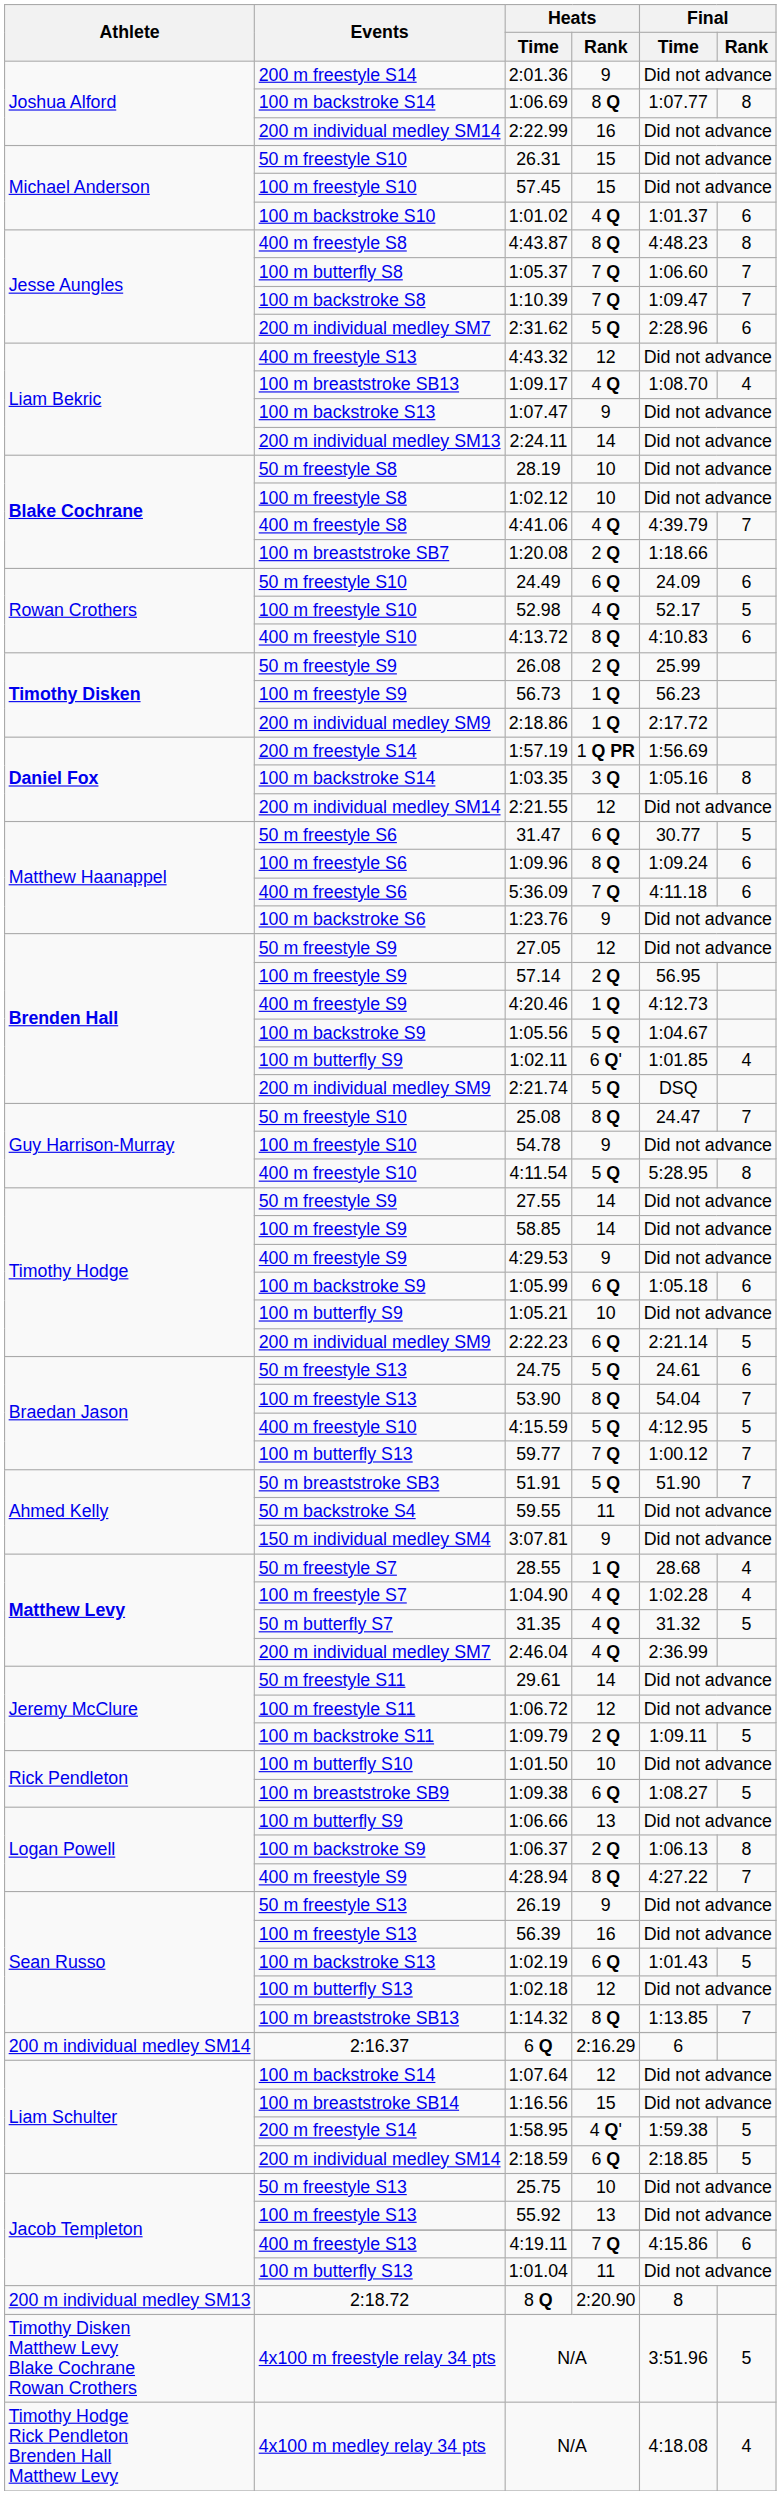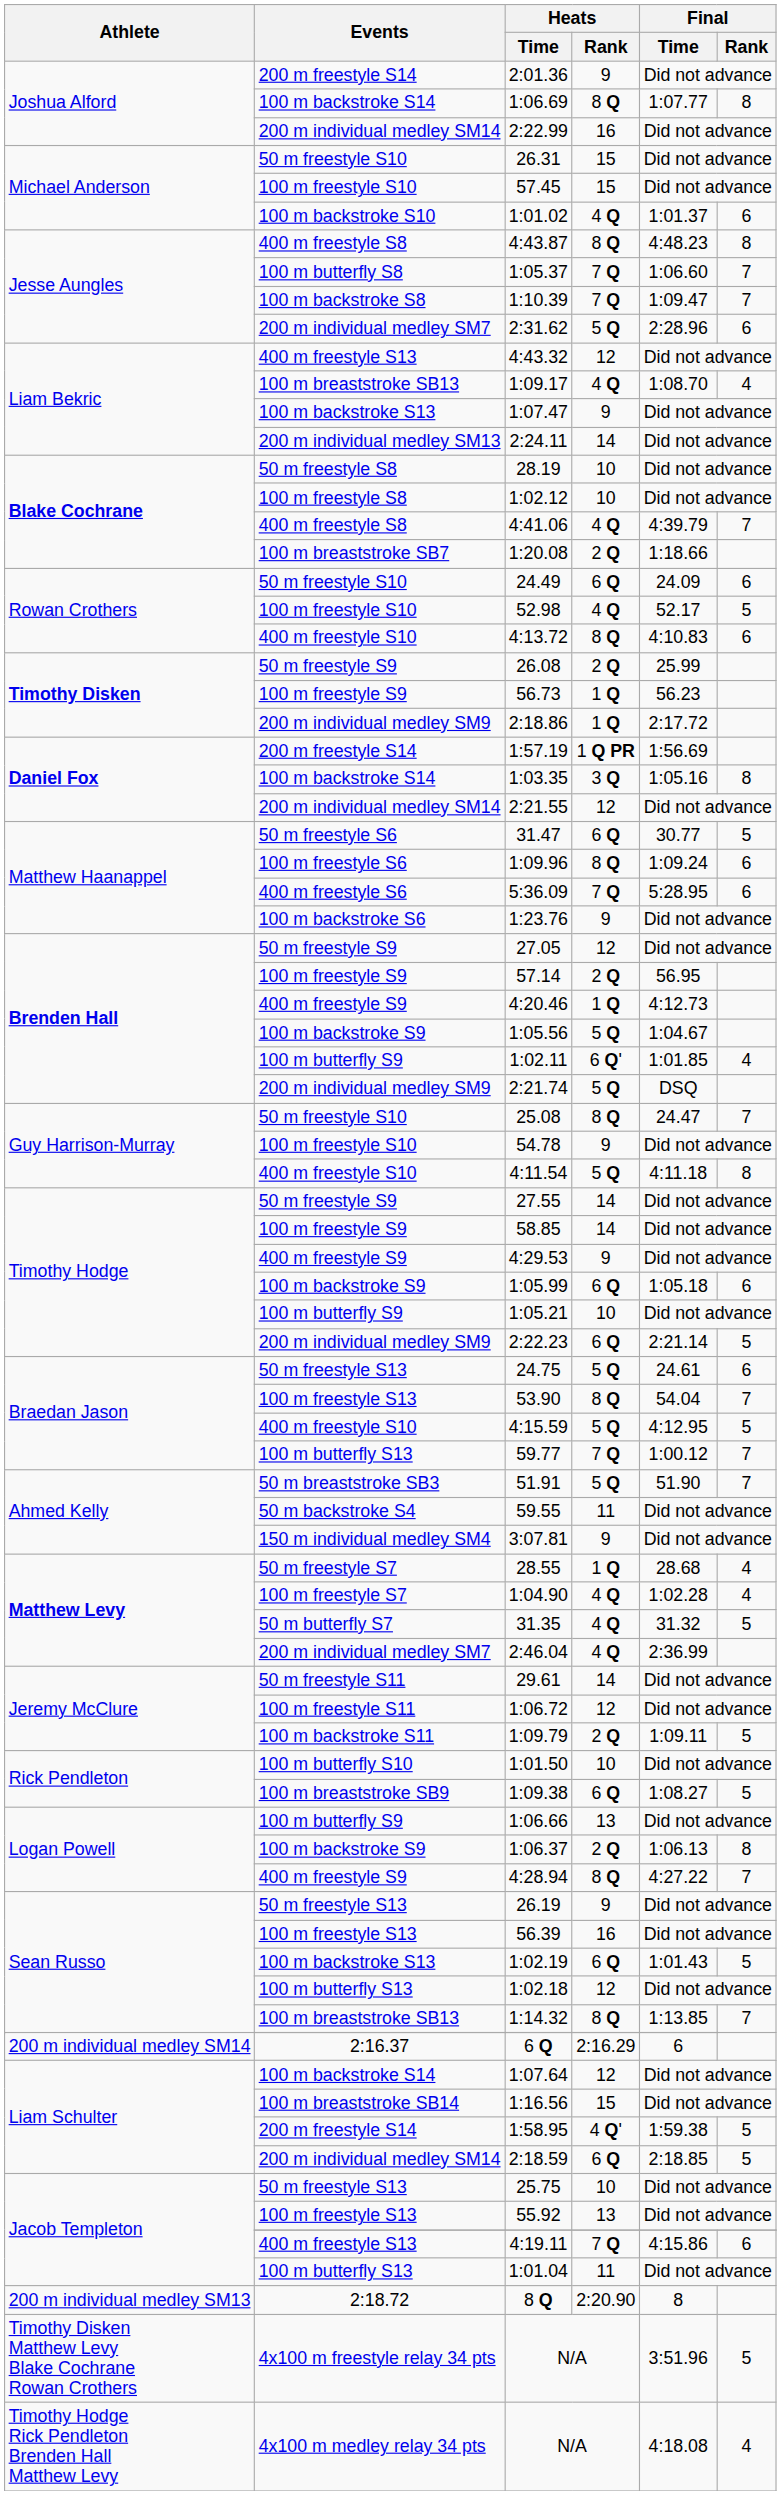 <table class=wikitable>
 <tr>
 <th rowspan="2">Athlete</th>
 <th rowspan="2">Events</th>
 <th colspan="2">Heats</th>
 <th colspan="2">Final</th>
 </tr>
 <tr>
 <th>Time</th>
 <th>Rank</th>
 <th>Time</th>
 <th>Rank</th>
 </tr>
 <tr>
 <td rowspan="3"><a href='#'>Joshua Alford</a></td>
 <td><a href='#'>200 m freestyle S14</a></td>
 <td align="center">2:01.36</td>
 <td align="center">9</td>
 <td align="center" colspan=2>Did not advance</td>
 </tr>
 <tr>
 <td><a href='#'>100 m backstroke S14</a></td>
 <td align="center">1:06.69</td>
 <td align="center">8 <strong>Q</strong></td>
 <td align="center">1:07.77</td>
 <td align="center">8</td>
 </tr>
 <tr>
 <td><a href='#'>200 m individual medley SM14</a></td>
 <td align="center">2:22.99</td>
 <td align="center">16</td>
 <td align="center" colspan=2>Did not advance</td>
 </tr>
 <tr>
 <td rowspan="3"><a href='#'>Michael Anderson</a></td>
 <td><a href='#'>50 m freestyle S10</a></td>
 <td align="center">26.31</td>
 <td align="center">15</td>
 <td align="center" colspan=2>Did not advance</td>
 </tr>
 <tr>
 <td><a href='#'>100 m freestyle S10</a></td>
 <td align="center">57.45</td>
 <td align="center">15</td>
 <td align="center" colspan=2>Did not advance</td>
 </tr>
 <tr>
 <td><a href='#'>100 m backstroke S10</a></td>
 <td align="center">1:01.02</td>
 <td align="center">4 <strong>Q</strong></td>
 <td align="center">1:01.37</td>
 <td align="center">6</td>
 </tr>
 <tr>
 <td rowspan="4"><a href='#'>Jesse Aungles</a></td>
 <td><a href='#'>400 m freestyle S8</a></td>
 <td align="center">4:43.87</td>
 <td align="center">8 <strong>Q</strong></td>
 <td align="center">4:48.23</td>
 <td align="center">8</td>
 </tr>
 <tr>
 <td><a href='#'>100 m butterfly S8</a></td>
 <td align="center">1:05.37</td>
 <td align="center">7 <strong>Q</strong></td>
 <td align="center">1:06.60</td>
 <td align="center">7</td>
 </tr>
 <tr>
 <td><a href='#'>100 m backstroke S8</a></td>
 <td align="center">1:10.39</td>
 <td align="center">7 <strong>Q</strong></td>
 <td align="center">1:09.47</td>
 <td align="center">7</td>
 </tr>
 <tr>
 <td><a href='#'>200 m individual medley SM7</a></td>
 <td align="center">2:31.62</td>
 <td align="center">5 <strong>Q</strong></td>
 <td align="center">2:28.96</td>
 <td align="center">6</td>
 </tr>
 <tr>
 <td rowspan="4"><a href='#'>Liam Bekric</a></td>
 <td><a href='#'>400 m freestyle S13</a></td>
 <td align="center">4:43.32</td>
 <td align="center">12</td>
 <td align="center" colspan=2>Did not advance</td>
 </tr>
 <tr>
 <td><a href='#'>100 m breaststroke SB13</a></td>
 <td align="center">1:09.17</td>
 <td align="center">4 <strong>Q</strong></td>
 <td align="center">1:08.70</td>
 <td align="center">4</td>
 </tr>
 <tr>
 <td><a href='#'>100 m backstroke S13</a></td>
 <td align="center">1:07.47</td>
 <td align="center">9</td>
 <td align="center" colspan=2>Did not advance</td>
 </tr>
 <tr>
 <td><a href='#'>200 m individual medley SM13</a></td>
 <td align="center">2:24.11</td>
 <td align="center">14</td>
 <td align="center" colspan=2>Did not advance</td>
 </tr>
 <tr>
 <td rowspan="4"><strong><a href='#'>Blake Cochrane</a></strong></td>
 <td><a href='#'>50 m freestyle S8</a></td>
 <td align="center">28.19</td>
 <td align="center">10</td>
 <td align="center" colspan=2>Did not advance</td>
 </tr>
 <tr>
 <td><a href='#'>100 m freestyle S8</a></td>
 <td align="center">1:02.12</td>
 <td align="center">10</td>
 <td align="center" colspan=2>Did not advance</td>
 </tr>
 <tr>
 <td><a href='#'>400 m freestyle S8</a></td>
 <td align="center">4:41.06</td>
 <td align="center">4 <strong>Q</strong></td>
 <td align="center">4:39.79</td>
 <td align="center">7</td>
 </tr>
 <tr>
 <td><a href='#'>100 m breaststroke SB7</a></td>
 <td align="center">1:20.08</td>
 <td align="center">2 <strong>Q</strong></td>
 <td align="center">1:18.66</td>
 <td align="center"></td>
 </tr>
 <tr>
 <td rowspan="3"><a href='#'>Rowan Crothers</a></td>
 <td><a href='#'>50 m freestyle S10</a></td>
 <td align="center">24.49</td>
 <td align="center">6 <strong>Q</strong></td>
 <td align="center">24.09</td>
 <td align="center">6</td>
 </tr>
 <tr>
 <td><a href='#'>100 m freestyle S10</a></td>
 <td align="center">52.98</td>
 <td align="center">4 <strong>Q</strong></td>
 <td align="center">52.17</td>
 <td align="center">5</td>
 </tr>
 <tr>
 <td><a href='#'>400 m freestyle S10</a></td>
 <td align="center">4:13.72</td>
 <td align="center">8 <strong>Q</strong></td>
 <td align="center">4:10.83</td>
 <td align="center">6</td>
 </tr>
 <tr>
 <td rowspan="3"><strong><a href='#'>Timothy Disken</a></strong></td>
 <td><a href='#'>50 m freestyle S9</a></td>
 <td align="center">26.08</td>
 <td align="center">2 <strong>Q</strong></td>
 <td align="center">25.99</td>
 <td align="center"></td>
 </tr>
 <tr>
 <td><a href='#'>100 m freestyle S9</a></td>
 <td align="center">56.73</td>
 <td align="center">1 <strong>Q</strong></td>
 <td align="center">56.23</td>
 <td align="center"></td>
 </tr>
 <tr>
 <td><a href='#'>200 m individual medley SM9</a></td>
 <td align="center">2:18.86</td>
 <td align="center">1 <strong>Q</strong></td>
 <td align="center">2:17.72</td>
 <td align="center"></td>
 </tr>
 <tr>
 <td rowspan="3"><a href='#'><strong>Daniel Fox</strong></a></td>
 <td><a href='#'>200 m freestyle S14</a></td>
 <td align="center">1:57.19</td>
 <td align="center">1 <strong>Q</strong> <strong>PR</strong></td>
 <td align="center">1:56.69</td>
 <td align="center"></td>
 </tr>
 <tr>
 <td><a href='#'>100 m backstroke S14</a></td>
 <td align="center">1:03.35</td>
 <td align="center">3 <strong>Q</strong></td>
 <td align="center">1:05.16</td>
 <td align="center">8</td>
 </tr>
 <tr>
 <td><a href='#'>200 m individual medley SM14</a></td>
 <td align="center">2:21.55</td>
 <td align="center">12</td>
 <td align="center" colspan=2>Did not advance</td>
 </tr>
 <tr>
 <td rowspan="4"><a href='#'>Matthew Haanappel</a></td>
 <td><a href='#'>50 m freestyle S6</a></td>
 <td align="center">31.47</td>
 <td align="center">6 <strong>Q</strong></td>
 <td align="center">30.77</td>
 <td align="center">5</td>
 </tr>
 <tr>
 <td><a href='#'>100 m freestyle S6</a></td>
 <td align="center">1:09.96</td>
 <td align="center">8 <strong>Q</strong></td>
 <td align="center">1:09.24</td>
 <td align="center">6</td>
 </tr>
 <tr>
 <td><a href='#'>400 m freestyle S6</a></td>
 <td align="center">5:36.09</td>
 <td align="center">7 <strong>Q</strong></td>
-<td align="center">4:11.18</td>
+<td align="center">5:28.95</td>
 <td align="center">6</td>
 </tr>
 <tr>
 <td><a href='#'>100 m backstroke S6</a></td>
 <td align="center">1:23.76</td>
 <td align="center">9</td>
 <td align="center" colspan=2>Did not advance</td>
 </tr>
 <tr>
 <td rowspan="6"><strong><a href='#'>Brenden Hall</a></strong></td>
 <td><a href='#'>50 m freestyle S9</a></td>
 <td align="center">27.05</td>
 <td align="center">12</td>
 <td align="center" colspan=2>Did not advance</td>
 </tr>
 <tr>
 <td><a href='#'>100 m freestyle S9</a></td>
 <td align="center">57.14</td>
 <td align="center">2 <strong>Q</strong></td>
 <td align="center">56.95</td>
 <td align="center"></td>
 </tr>
 <tr>
 <td><a href='#'>400 m freestyle S9</a></td>
 <td align="center">4:20.46</td>
 <td align="center">1 <strong>Q</strong></td>
 <td align="center">4:12.73</td>
 <td align="center"></td>
 </tr>
 <tr>
 <td><a href='#'>100 m backstroke S9</a></td>
 <td align="center">1:05.56</td>
 <td align="center">5 <strong>Q</strong></td>
 <td align="center">1:04.67</td>
 <td align="center"></td>
 </tr>
 <tr>
 <td><a href='#'>100 m butterfly S9</a></td>
 <td align="center">1:02.11</td>
 <td align="center">6 <strong>Q</strong>'</td>
 <td align="center">1:01.85</td>
 <td align="center">4</td>
 </tr>
 <tr>
 <td><a href='#'>200 m individual medley SM9</a></td>
 <td align="center">2:21.74</td>
 <td align="center">5 <strong>Q</strong></td>
 <td align="center">DSQ</td>
 <td align="center"></td>
 </tr>
 <tr>
 <td rowspan="3"><a href='#'>Guy Harrison-Murray</a></td>
 <td><a href='#'>50 m freestyle S10</a></td>
 <td align="center">25.08</td>
 <td align="center">8 <strong>Q</strong></td>
 <td align="center">24.47</td>
 <td align="center">7</td>
 </tr>
 <tr>
 <td><a href='#'>100 m freestyle S10</a></td>
 <td align="center">54.78</td>
 <td align="center">9</td>
 <td align="center" colspan=2>Did not advance</td>
 </tr>
 <tr>
 <td><a href='#'>400 m freestyle S10</a></td>
 <td align="center">4:11.54</td>
 <td align="center">5 <strong>Q</strong></td>
-<td align="center">5:28.95</td>
+<td align="center">4:11.18</td>
 <td align="center">8</td>
 </tr>
 <tr>
 <td rowspan="6"><a href='#'>Timothy Hodge</a></td>
 <td><a href='#'>50 m freestyle S9</a></td>
 <td align="center">27.55</td>
 <td align="center">14</td>
 <td align="center" colspan=2>Did not advance</td>
 </tr>
 <tr>
 <td><a href='#'>100 m freestyle S9</a></td>
 <td align="center">58.85</td>
 <td align="center">14</td>
 <td align="center" colspan=2>Did not advance</td>
 </tr>
 <tr>
 <td><a href='#'>400 m freestyle S9</a></td>
 <td align="center">4:29.53</td>
 <td align="center">9</td>
 <td align="center" colspan=2>Did not advance</td>
 </tr>
 <tr>
 <td><a href='#'>100 m backstroke S9</a></td>
 <td align="center">1:05.99</td>
 <td align="center">6 <strong>Q</strong></td>
 <td align="center">1:05.18</td>
 <td align="center">6</td>
 </tr>
 <tr>
 <td><a href='#'>100 m butterfly S9</a></td>
 <td align="center">1:05.21</td>
 <td align="center">10</td>
 <td align="center" colspan=2>Did not advance</td>
 </tr>
 <tr>
 <td><a href='#'>200 m individual medley SM9</a></td>
 <td align="center">2:22.23</td>
 <td align="center">6 <strong>Q</strong></td>
 <td align="center">2:21.14</td>
 <td align="center">5</td>
 </tr>
 <tr>
 <td rowspan="4"><a href='#'>Braedan Jason</a></td>
 <td><a href='#'>50 m freestyle S13</a></td>
 <td align="center">24.75</td>
 <td align="center">5 <strong>Q</strong></td>
 <td align="center">24.61</td>
 <td align="center">6</td>
 </tr>
 <tr>
 <td><a href='#'>100 m freestyle S13</a></td>
 <td align="center">53.90</td>
 <td align="center">8 <strong>Q</strong></td>
 <td align="center">54.04</td>
 <td align="center">7</td>
 </tr>
 <tr>
 <td><a href='#'>400 m freestyle S10</a></td>
 <td align="center">4:15.59</td>
 <td align="center">5 <strong>Q</strong></td>
 <td align="center">4:12.95</td>
 <td align="center">5</td>
 </tr>
 <tr>
 <td><a href='#'>100 m butterfly S13</a></td>
 <td align="center">59.77</td>
 <td align="center">7 <strong>Q</strong></td>
 <td align="center">1:00.12</td>
 <td align="center">7</td>
 </tr>
 <tr>
 <td rowspan="3"><a href='#'>Ahmed Kelly</a></td>
 <td><a href='#'>50 m breaststroke SB3</a></td>
 <td align="center">51.91</td>
 <td align="center">5 <strong>Q</strong></td>
 <td align="center">51.90</td>
 <td align="center">7</td>
 </tr>
 <tr>
 <td><a href='#'>50 m backstroke S4</a></td>
 <td align="center">59.55</td>
 <td align="center">11</td>
 <td align="center" colspan=2>Did not advance</td>
 </tr>
 <tr>
 <td><a href='#'>150 m individual medley SM4</a></td>
 <td align="center">3:07.81</td>
 <td align="center">9</td>
 <td align="center" colspan=2>Did not advance</td>
 </tr>
 <tr>
 <td rowspan="4"><strong><a href='#'>Matthew Levy</a></strong></td>
 <td><a href='#'>50 m freestyle S7</a></td>
 <td align="center">28.55</td>
 <td align="center">1 <strong>Q</strong></td>
 <td align="center">28.68</td>
 <td align="center">4</td>
 </tr>
 <tr>
 <td><a href='#'>100 m freestyle S7</a></td>
 <td align="center">1:04.90</td>
 <td align="center">4 <strong>Q</strong></td>
 <td align="center">1:02.28</td>
 <td align="center">4</td>
 </tr>
 <tr>
 <td><a href='#'>50 m butterfly S7</a></td>
 <td align="center">31.35</td>
 <td align="center">4 <strong>Q</strong></td>
 <td align="center">31.32</td>
 <td align="center">5</td>
 </tr>
 <tr>
 <td><a href='#'>200 m individual medley SM7</a></td>
 <td align="center">2:46.04</td>
 <td align="center">4 <strong>Q</strong></td>
 <td align="center">2:36.99</td>
 <td align="center"></td>
 </tr>
 <tr>
 <td rowspan="3"><a href='#'>Jeremy McClure</a></td>
 <td><a href='#'>50 m freestyle S11</a></td>
 <td align="center">29.61</td>
 <td align="center">14</td>
 <td align="center" colspan=2>Did not advance</td>
 </tr>
 <tr>
 <td><a href='#'>100 m freestyle S11</a></td>
 <td align="center">1:06.72</td>
 <td align="center">12</td>
 <td align="center" colspan=2>Did not advance</td>
 </tr>
 <tr>
 <td><a href='#'>100 m backstroke S11</a></td>
 <td align="center">1:09.79</td>
 <td align="center">2 <strong>Q</strong></td>
 <td align="center">1:09.11</td>
 <td align="center">5</td>
 </tr>
 <tr>
 <td rowspan="2"><a href='#'>Rick Pendleton</a></td>
 <td><a href='#'>100 m butterfly S10</a></td>
 <td align="center">1:01.50</td>
 <td align="center">10</td>
 <td align="center" colspan=2>Did not advance</td>
 </tr>
 <tr>
 <td><a href='#'>100 m breaststroke SB9</a></td>
 <td align="center">1:09.38</td>
 <td align="center">6 <strong>Q</strong></td>
 <td align="center">1:08.27</td>
 <td align="center">5</td>
 </tr>
 <tr>
 <td rowspan="3"><a href='#'>Logan Powell</a></td>
 <td><a href='#'>100 m butterfly S9</a></td>
 <td align="center">1:06.66</td>
 <td align="center">13</td>
 <td align="center" colspan=2>Did not advance</td>
 </tr>
 <tr>
 <td><a href='#'>100 m backstroke S9</a></td>
 <td align="center">1:06.37</td>
 <td align="center">2 <strong>Q</strong></td>
 <td align="center">1:06.13</td>
 <td align="center">8</td>
 </tr>
 <tr>
 <td><a href='#'>400 m freestyle S9</a></td>
 <td align="center">4:28.94</td>
 <td align="center">8 <strong>Q</strong></td>
 <td align="center">4:27.22</td>
 <td align="center">7</td>
 </tr>
 <tr>
 <td rowspan="6"><a href='#'>Sean Russo</a></td>
 <td><a href='#'>50 m freestyle S13</a></td>
 <td align="center">26.19</td>
 <td align="center">9</td>
 <td align="center" colspan=2>Did not advance</td>
 </tr>
 <tr>
 <td><a href='#'>100 m freestyle S13</a></td>
 <td align="center">56.39</td>
 <td align="center">16</td>
 <td align="center" colspan=2>Did not advance</td>
 </tr>
 <tr>
 <td><a href='#'>100 m backstroke S13</a></td>
 <td align="center">1:02.19</td>
 <td align="center">6 <strong>Q</strong></td>
 <td align="center">1:01.43</td>
 <td align="center">5</td>
 </tr>
 <tr>
 <td><a href='#'>100 m butterfly S13</a></td>
 <td align="center">1:02.18</td>
 <td align="center">12</td>
 <td align="center" colspan=2>Did not advance</td>
 </tr>
 <tr>
 <td><a href='#'>100 m breaststroke SB13</a></td>
 <td align="center">1:14.32</td>
 <td align="center">8 <strong>Q</strong></td>
 <td align="center">1:13.85</td>
 <td align="center">7</td>
 </tr>
 <tr>
 </tr>
 <tr>
 <td><a href='#'>200 m individual medley SM14</a></td>
 <td align="center">2:16.37</td>
 <td align="center">6 <strong>Q</strong></td>
 <td align="center">2:16.29</td>
 <td align="center">6</td>
 </tr>
 <tr>
 <td rowspan="4"><a href='#'>Liam Schulter</a></td>
 <td><a href='#'>100 m backstroke S14</a></td>
 <td align="center">1:07.64</td>
 <td align="center">12</td>
 <td align="center" colspan=2>Did not advance</td>
 </tr>
 <tr>
 <td><a href='#'>100 m breaststroke SB14</a></td>
 <td align="center">1:16.56</td>
 <td align="center">15</td>
 <td align="center" colspan=2>Did not advance</td>
 </tr>
 <tr>
 <td><a href='#'>200 m freestyle S14</a></td>
 <td align="center">1:58.95</td>
 <td align="center">4 <strong>Q</strong>'</td>
 <td align="center">1:59.38</td>
 <td align="center">5</td>
 </tr>
 <tr>
 <td><a href='#'>200 m individual medley SM14</a></td>
 <td align="center">2:18.59</td>
 <td align="center">6 <strong>Q</strong></td>
 <td align="center">2:18.85</td>
 <td align="center">5</td>
 </tr>
 <tr>
 <td rowspan="5"><a href='#'>Jacob Templeton</a></td>
 <td><a href='#'>50 m freestyle S13</a></td>
 <td align="center">25.75</td>
 <td align="center">10</td>
 <td align="center" colspan=2>Did not advance</td>
 </tr>
 <tr>
 <td><a href='#'>100 m freestyle S13</a></td>
 <td align="center">55.92</td>
 <td align="center">13</td>
 <td align="center" colspan=2>Did not advance</td>
 </tr>
 <tr>
 </tr>
 <tr>
 <td><a href='#'>400 m freestyle S13</a></td>
 <td align="center">4:19.11</td>
 <td align="center">7 <strong>Q</strong></td>
 <td align="center">4:15.86</td>
 <td align="center">6</td>
 </tr>
 <tr>
 <td><a href='#'>100 m butterfly S13</a></td>
 <td align="center">1:01.04</td>
 <td align="center">11</td>
 <td align="center" colspan=2>Did not advance</td>
 </tr>
 <tr>
 <td><a href='#'>200 m individual medley SM13</a></td>
 <td align="center">2:18.72</td>
 <td align="center">8 <strong>Q</strong></td>
 <td align="center">2:20.90</td>
 <td align="center">8</td>
 </tr>
 <tr>
 <td rowspan="1"><a href='#'>Timothy Disken</a><br><a href='#'>Matthew Levy</a><br><a href='#'>Blake Cochrane</a><br><a href='#'>Rowan Crothers</a></td>
 <td><a href='#'>4x100 m freestyle relay 34 pts</a></td>
 <td align="center" colspan=2>N/A</td>
 <td align="center">3:51.96</td>
 <td align="center">5</td>
 </tr>
 <tr>
 <td rowspan="1"><a href='#'>Timothy Hodge</a><br><a href='#'>Rick Pendleton</a><br><a href='#'>Brenden Hall</a><br><a href='#'>Matthew Levy</a></td>
 <td><a href='#'>4x100 m medley relay 34 pts</a></td>
 <td align="center" colspan=2>N/A</td>
 <td align="center">4:18.08</td>
 <td align="center">4</td>
 </tr>
 </table>
